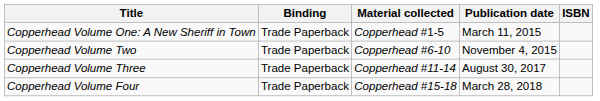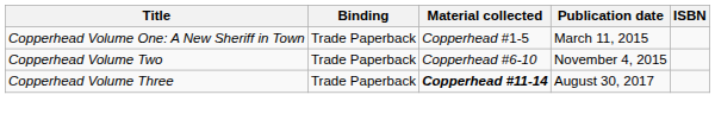 <table class="wikitable">
 <tr>
 <th>Title</th>
 <th>Binding</th>
 <th>Material collected</th>
 <th>Publication date</th>
 <th>ISBN</th>
 </tr>
 <tr>
 <td><em>Copperhead Volume One: A New Sheriff in Town</em></td>
 <td>Trade Paperback</td>
 <td><em>Copperhead</em> #1-5</td>
 <td>March 11, 2015</td>
 <td></td>
 </tr>
 <tr>
 <td><em>Copperhead Volume Two</em></td>
 <td>Trade Paperback</td>
 <td><em>Copperhead #6-10</em></td>
 <td>November 4, 2015</td>
 <td></td>
 </tr>
 <tr>
 <td><em>Copperhead Volume Three</em></td>
 <td>Trade Paperback</td>
-<td><em>Copperhead #11-14</em></td>
+<td><strong><em>Copperhead #11-14</em></strong></td>
 <td>August 30, 2017</td>
 <td></td>
 </tr>
-<tr>
-<td><em>Copperhead Volume Four</em></td>
-<td>Trade Paperback</td>
-<td><em>Copperhead #15-18</em></td>
-<td>March 28, 2018</td>
-<td></td>
-</tr>
 </table>
